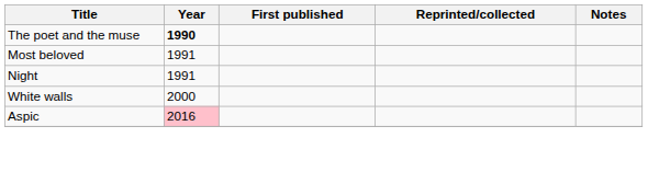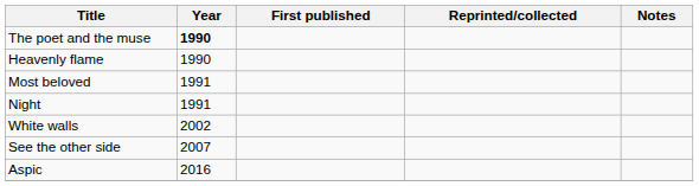 <table class='wikitable sortable' width='90%'>
 <tr>
 <th width=25%>Title</th>
 <th>Year</th>
 <th>First published</th>
 <th>Reprinted/collected</th>
 <th>Notes</th>
 </tr>
 <tr>
 <td data-sort-value="poet and the muse">The poet and the muse</td>
 <td><strong>1990</strong></td>
+<td></td>
+<td></td>
+<td></td>
+</tr>
+<tr>
+<td>Heavenly flame</td>
+<td>1990</td>
 <td></td>
 <td></td>
 <td></td>
 </tr>
 <tr>
 <td>Most beloved</td>
 <td>1991</td>
 <td></td>
 <td></td>
 <td></td>
 </tr>
 <tr>
 <td>Night</td>
 <td>1991</td>
 <td></td>
 <td></td>
 <td></td>
 </tr>
 <tr>
 <td>White walls</td>
-<td>2000</td>
+<td>2002</td>
+<td></td>
+<td></td>
+<td></td>
+</tr>
+<tr>
+<td>See the other side</td>
+<td>2007</td>
 <td></td>
 <td></td>
 <td></td>
 </tr>
 <tr>
 <td>Aspic</td>
-<td style="background: pink;">2016</td>
+<td>2016</td>
 <td></td>
 <td></td>
 <td></td>
 </tr>
 <tr>
 </tr>
 </table>
